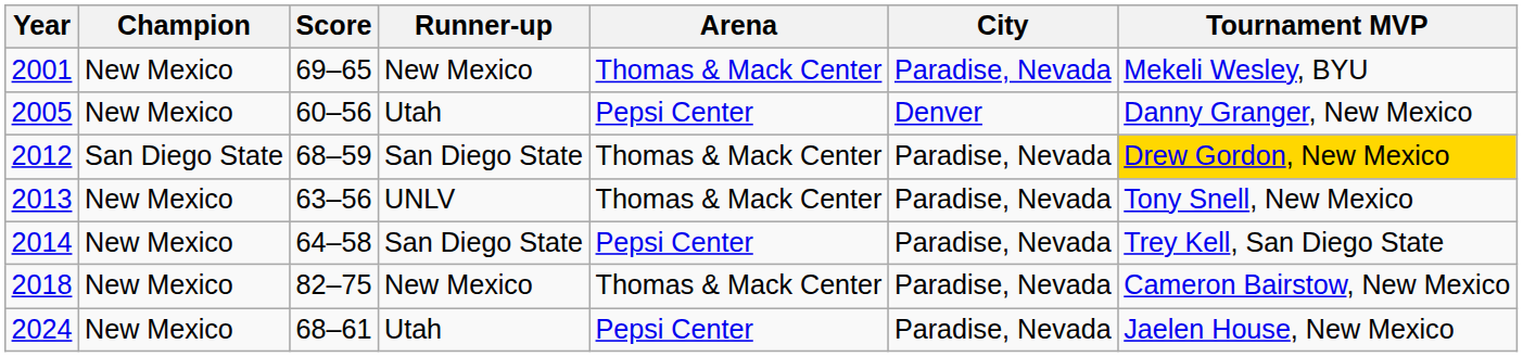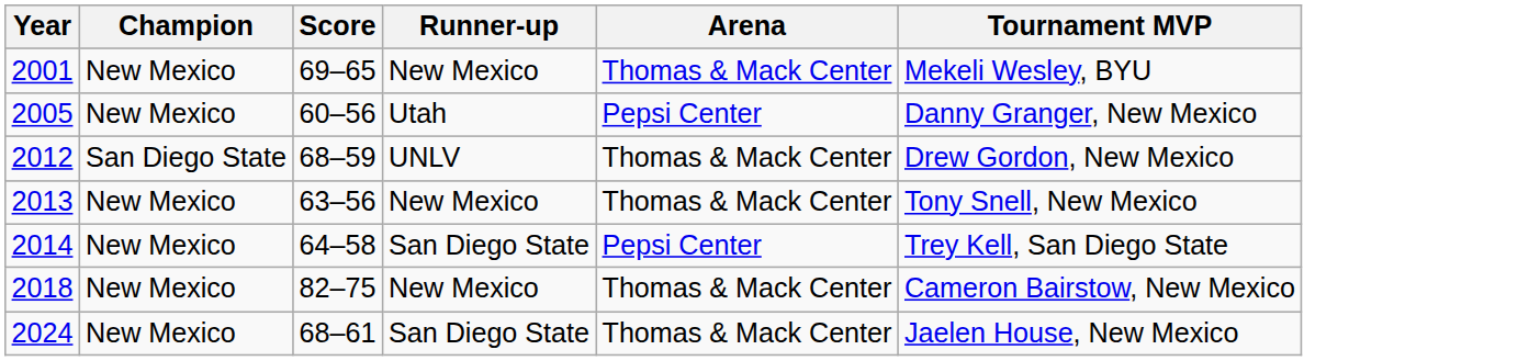 <table class="wikitable">
 <tr>
 <th>Year</th>
 <th>Champion</th>
 <th>Score</th>
 <th>Runner-up</th>
 <th>Arena</th>
-<th>City</th>
 <th>Tournament MVP</th>
 </tr>
 <tr>
 <td><a href='#'>2001</a></td>
 <td>New Mexico</td>
 <td>69–65</td>
 <td>New Mexico</td>
 <td><a href='#'>Thomas & Mack Center</a></td>
-<td><a href='#'>Paradise, Nevada</a></td>
 <td><a href='#'>Mekeli Wesley</a>, BYU</td>
 </tr>
 <tr>
 <td><a href='#'>2005</a></td>
 <td>New Mexico</td>
 <td>60–56</td>
 <td>Utah</td>
 <td><a href='#'>Pepsi Center</a></td>
-<td><a href='#'>Denver</a></td>
 <td><a href='#'>Danny Granger</a>, New Mexico</td>
 </tr>
 <tr>
 <td><a href='#'>2012</a></td>
 <td>San Diego State</td>
 <td>68–59</td>
-<td>San Diego State</td>
+<td>UNLV</td>
 <td>Thomas & Mack Center</td>
-<td>Paradise, Nevada</td>
-<td style="background: gold;"><a href='#'>Drew Gordon</a>, New Mexico</td>
+<td><a href='#'>Drew Gordon</a>, New Mexico</td>
 </tr>
 <tr>
 <td><a href='#'>2013</a></td>
 <td>New Mexico</td>
 <td>63–56</td>
-<td>UNLV</td>
+<td>New Mexico</td>
 <td>Thomas & Mack Center</td>
-<td>Paradise, Nevada</td>
 <td><a href='#'>Tony Snell</a>, New Mexico</td>
 </tr>
 <tr>
 <td><a href='#'>2014</a></td>
 <td>New Mexico</td>
 <td>64–58</td>
 <td>San Diego State</td>
 <td><a href='#'>Pepsi Center</a></td>
-<td>Paradise, Nevada</td>
 <td><a href='#'>Trey Kell</a>, San Diego State</td>
 </tr>
 <tr>
 <td><a href='#'>2018</a></td>
 <td>New Mexico</td>
 <td>82–75</td>
 <td>New Mexico</td>
 <td>Thomas & Mack Center</td>
-<td>Paradise, Nevada</td>
 <td><a href='#'>Cameron Bairstow</a>, New Mexico</td>
 </tr>
 <tr>
 <td><a href='#'>2024</a></td>
 <td>New Mexico</td>
 <td>68–61</td>
-<td>Utah</td>
-<td><a href='#'>Pepsi Center</a></td>
-<td>Paradise, Nevada</td>
+<td>San Diego State</td>
+<td>Thomas & Mack Center</td>
 <td><a href='#'>Jaelen House</a>, New Mexico</td>
 </tr>
 </table>
